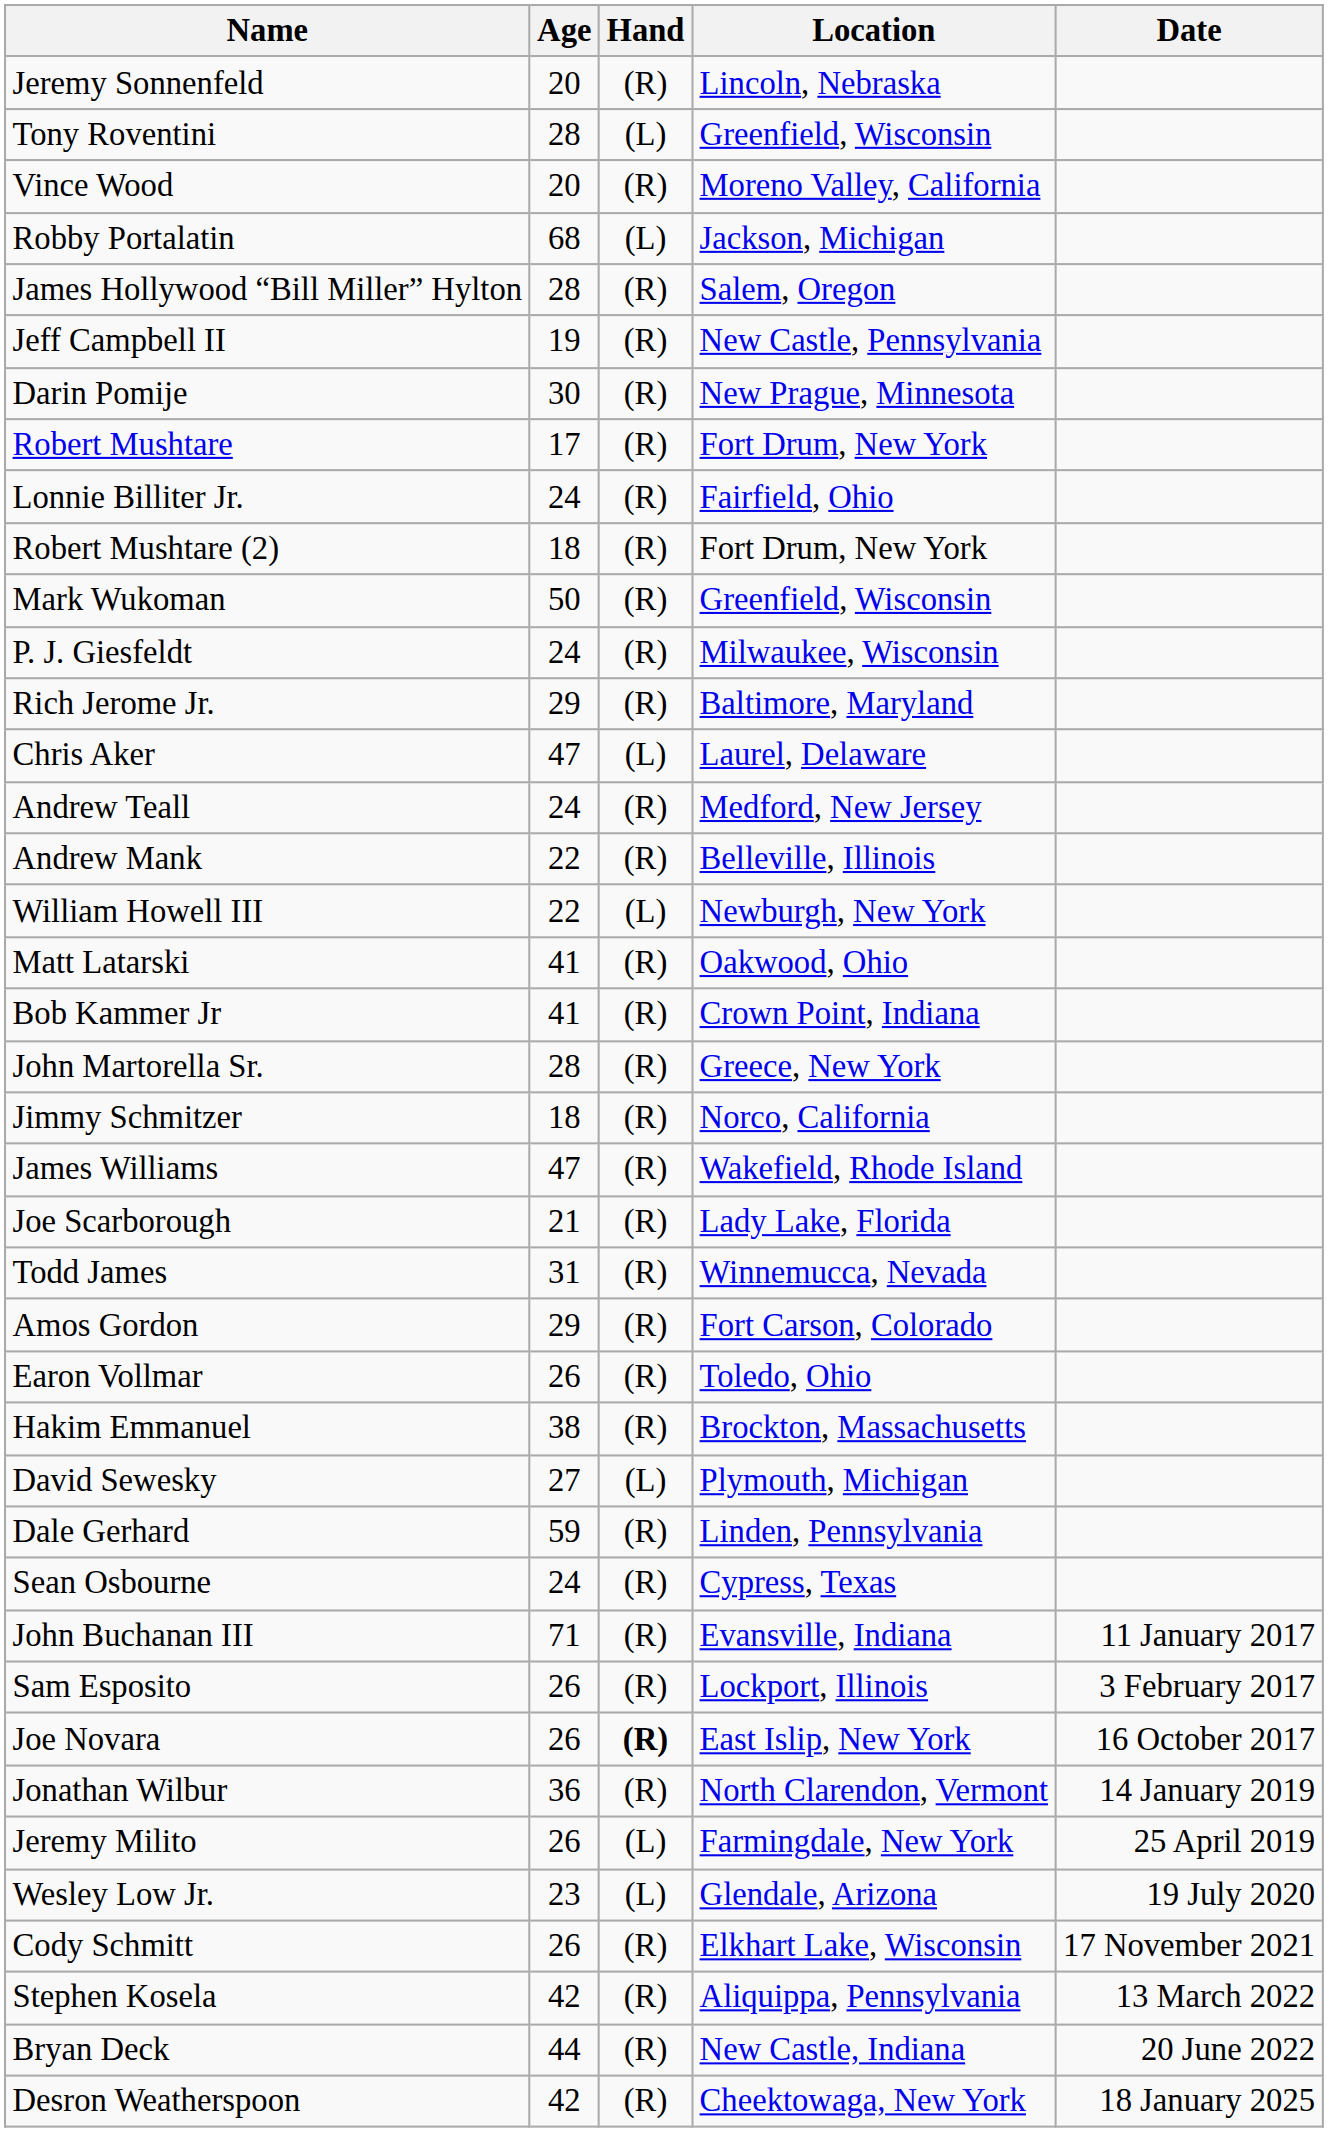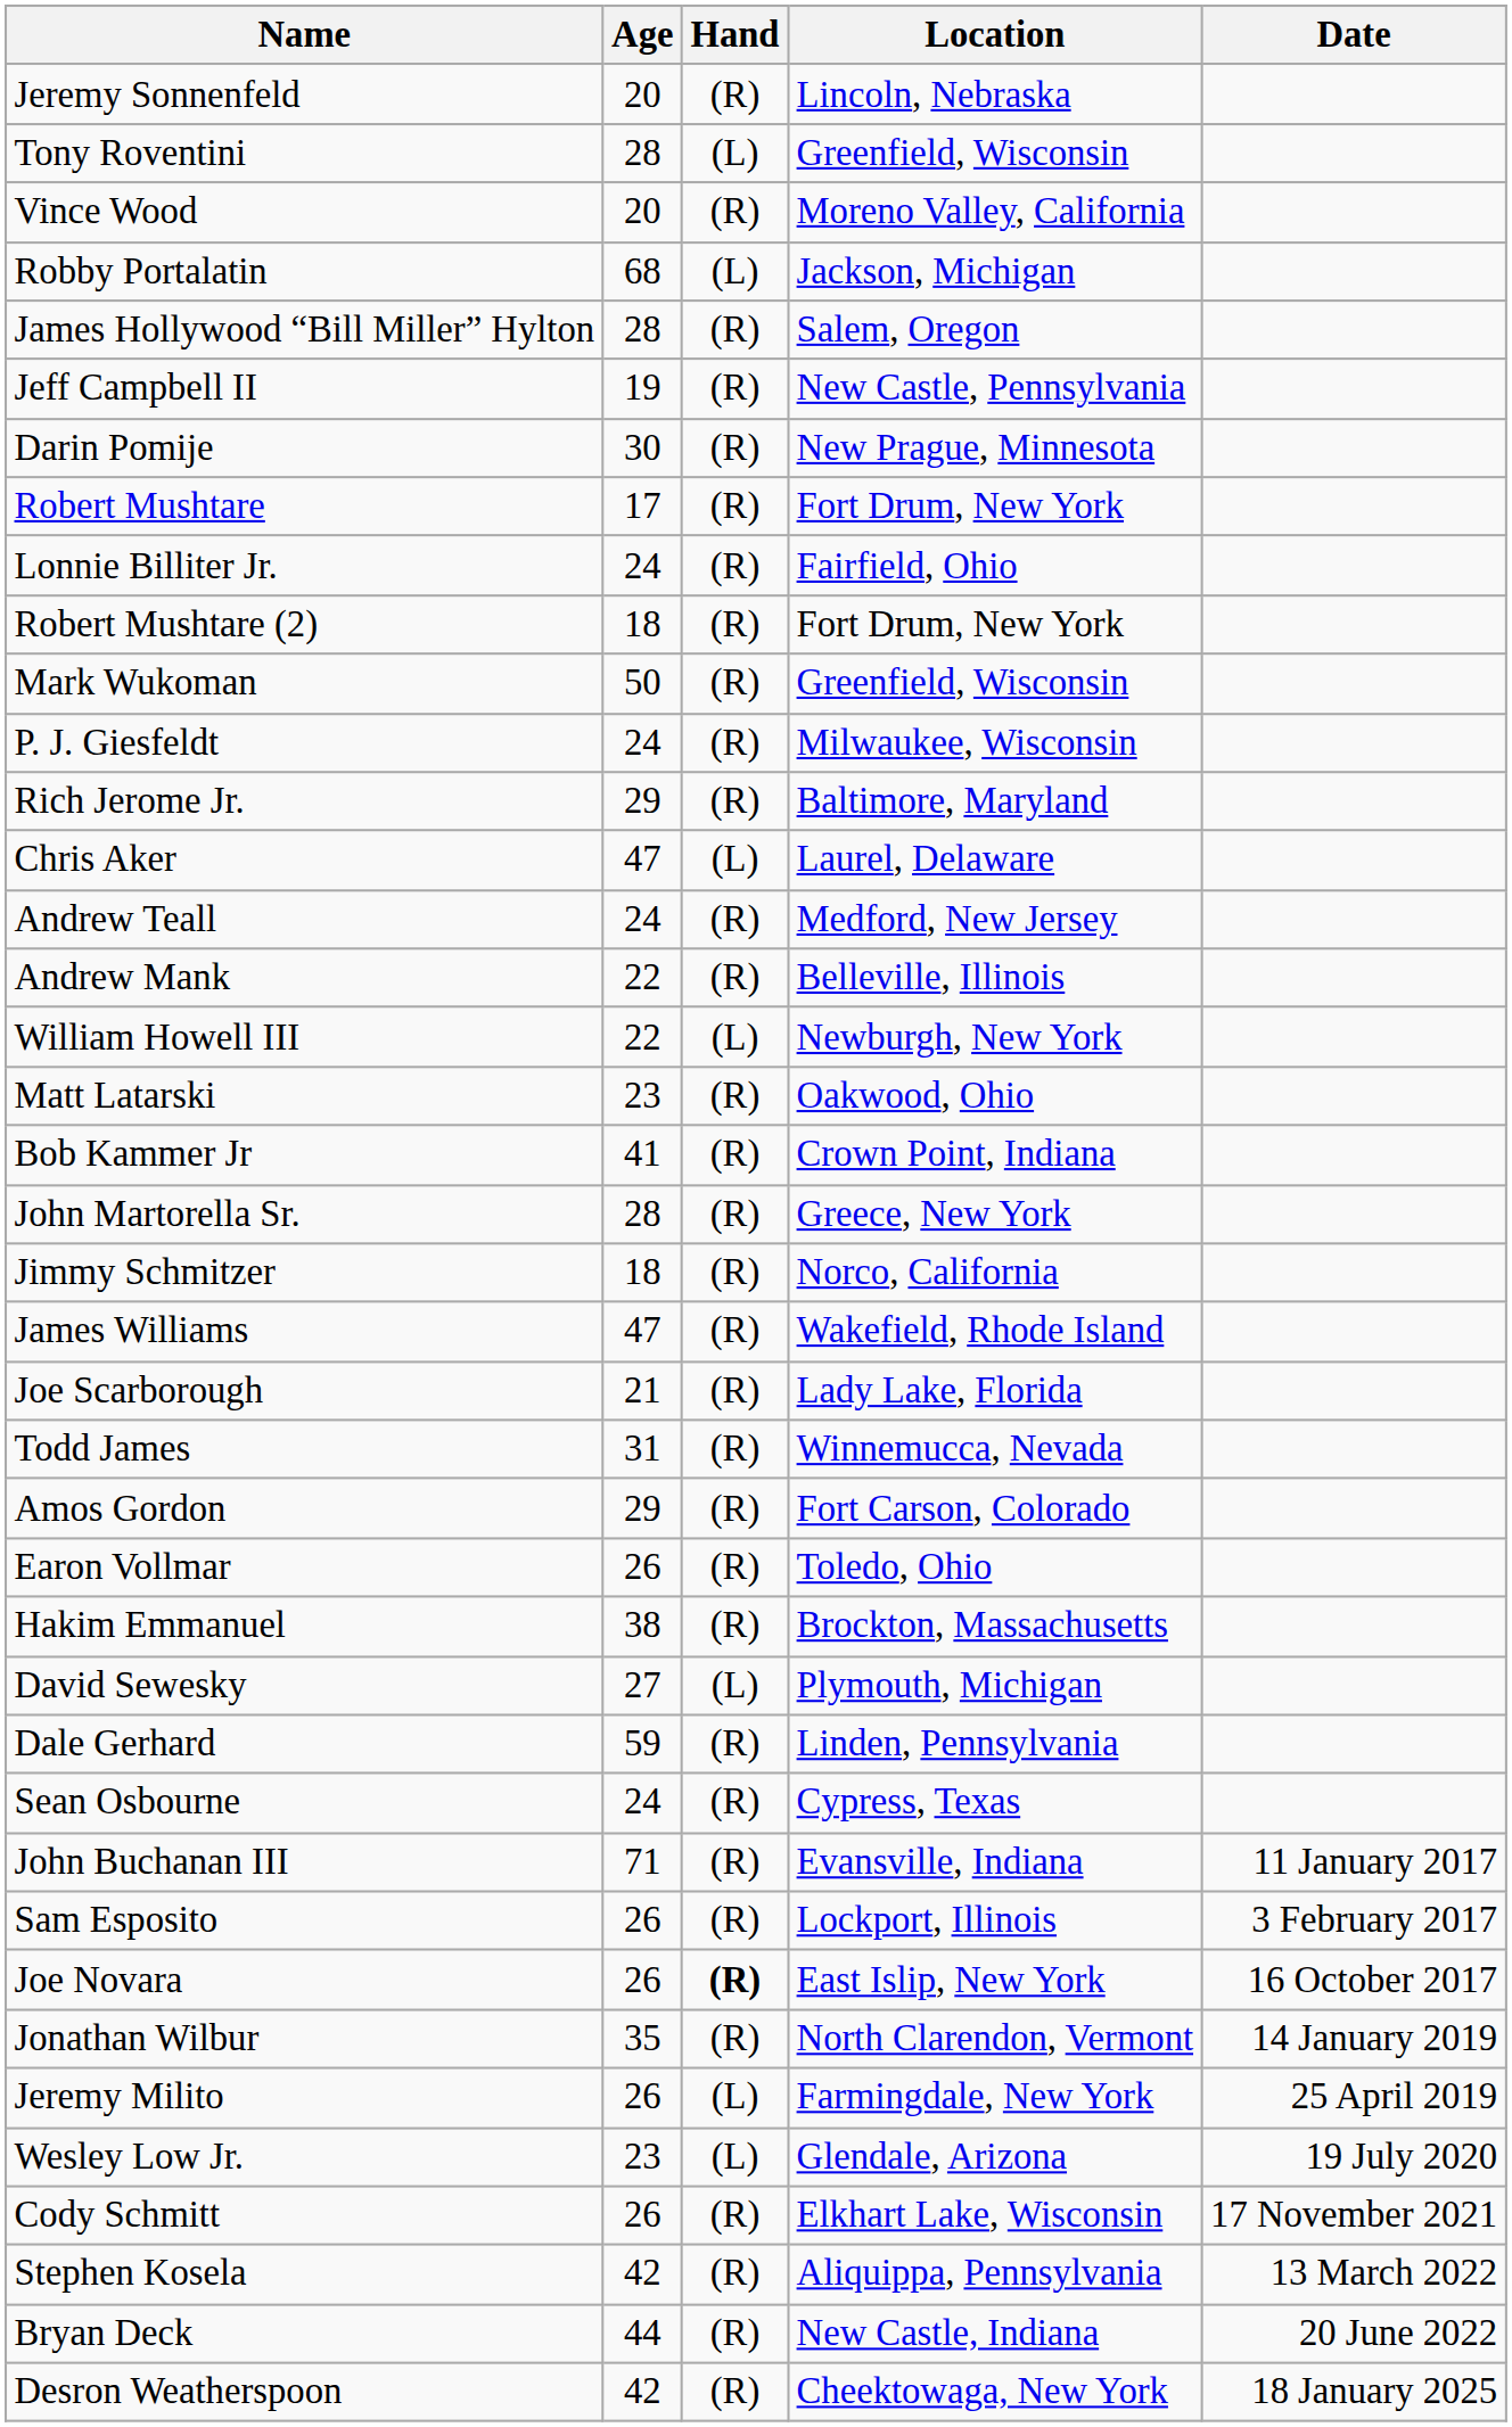 <table class="wikitable sortable">
 <tr>
 <th>Name</th>
 <th>Age</th>
 <th>Hand</th>
 <th>Location</th>
 <th>Date</th>
 </tr>
 <tr>
 <td>Jeremy Sonnenfeld</td>
 <td align=center>20</td>
 <td align=center>(R)</td>
 <td><a href='#'>Lincoln</a>, <a href='#'>Nebraska</a></td>
 <td align=right></td>
 </tr>
 <tr>
 <td>Tony Roventini</td>
 <td align=center>28</td>
 <td align=center>(L)</td>
 <td><a href='#'>Greenfield</a>, <a href='#'>Wisconsin</a></td>
 <td align=right></td>
 </tr>
 <tr>
 <td>Vince Wood</td>
 <td align=center>20</td>
 <td align=center>(R)</td>
 <td><a href='#'>Moreno Valley</a>, <a href='#'>California</a></td>
 <td align=right></td>
 </tr>
 <tr>
 <td>Robby Portalatin</td>
 <td align=center>68</td>
 <td align=center>(L)</td>
 <td><a href='#'>Jackson</a>, <a href='#'>Michigan</a></td>
 <td align=right></td>
 </tr>
 <tr>
 <td>James Hollywood “Bill Miller” Hylton</td>
 <td align=center>28</td>
 <td align=center>(R)</td>
 <td><a href='#'>Salem</a>, <a href='#'>Oregon</a></td>
 <td align=right></td>
 </tr>
 <tr>
 <td>Jeff Campbell II</td>
 <td align=center>19</td>
 <td align=center>(R)</td>
 <td><a href='#'>New Castle</a>, <a href='#'>Pennsylvania</a></td>
 <td align=right></td>
 </tr>
 <tr>
 <td>Darin Pomije</td>
 <td align=center>30</td>
 <td align=center>(R)</td>
 <td><a href='#'>New Prague</a>, <a href='#'>Minnesota</a></td>
 <td align=right></td>
 </tr>
 <tr>
 <td><a href='#'>Robert Mushtare</a></td>
 <td align=center>17</td>
 <td align=center>(R)</td>
 <td><a href='#'>Fort Drum</a>, <a href='#'>New York</a></td>
 <td align=right></td>
 </tr>
 <tr>
 <td>Lonnie Billiter Jr.</td>
 <td align=center>24</td>
 <td align=center>(R)</td>
 <td><a href='#'>Fairfield</a>, <a href='#'>Ohio</a></td>
 <td align=right></td>
 </tr>
 <tr>
 <td>Robert Mushtare (2)</td>
 <td align=center>18</td>
 <td align=center>(R)</td>
 <td>Fort Drum, New York</td>
 <td align=right></td>
 </tr>
 <tr>
 <td>Mark Wukoman</td>
 <td align=center>50</td>
 <td align=center>(R)</td>
 <td><a href='#'>Greenfield</a>, <a href='#'>Wisconsin</a></td>
 <td align=right></td>
 </tr>
 <tr>
 <td>P. J. Giesfeldt</td>
 <td align=center>24</td>
 <td align=center>(R)</td>
 <td><a href='#'>Milwaukee</a>, <a href='#'>Wisconsin</a></td>
 <td align=right></td>
 </tr>
 <tr>
 <td>Rich Jerome Jr.</td>
 <td align=center>29</td>
 <td align=center>(R)</td>
 <td><a href='#'>Baltimore</a>, <a href='#'>Maryland</a></td>
 <td align=right></td>
 </tr>
 <tr>
 <td>Chris Aker</td>
 <td align=center>47</td>
 <td align=center>(L)</td>
 <td><a href='#'>Laurel</a>, <a href='#'>Delaware</a></td>
 <td align=right></td>
 </tr>
 <tr>
 <td>Andrew Teall</td>
 <td align=center>24</td>
 <td align=center>(R)</td>
 <td><a href='#'>Medford</a>, <a href='#'>New Jersey</a></td>
 <td align=right></td>
 </tr>
 <tr>
 <td>Andrew Mank</td>
 <td align=center>22</td>
 <td align=center>(R)</td>
 <td><a href='#'>Belleville</a>, <a href='#'>Illinois</a></td>
 <td align=right></td>
 </tr>
 <tr>
 <td>William Howell III</td>
 <td align=center>22</td>
 <td align=center>(L)</td>
 <td><a href='#'>Newburgh</a>, <a href='#'>New York</a></td>
 <td align=right></td>
 </tr>
 <tr>
 <td>Matt Latarski</td>
-<td align=center>41</td>
+<td align=center>23</td>
 <td align=center>(R)</td>
 <td><a href='#'>Oakwood</a>, <a href='#'>Ohio</a></td>
 <td align=right></td>
 </tr>
 <tr>
 <td>Bob Kammer Jr</td>
 <td align=center>41</td>
 <td align=center>(R)</td>
 <td><a href='#'>Crown Point</a>, <a href='#'>Indiana</a></td>
 <td align=right></td>
 </tr>
 <tr>
 <td>John Martorella Sr.</td>
 <td align=center>28</td>
 <td align=center>(R)</td>
 <td><a href='#'>Greece</a>, <a href='#'>New York</a></td>
 <td align=right></td>
 </tr>
 <tr>
 <td>Jimmy Schmitzer</td>
 <td align=center>18</td>
 <td align=center>(R)</td>
 <td><a href='#'>Norco</a>, <a href='#'>California</a></td>
 <td align=right></td>
 </tr>
 <tr>
 <td>James Williams</td>
 <td align=center>47</td>
 <td align=center>(R)</td>
 <td><a href='#'>Wakefield</a>, <a href='#'>Rhode Island</a></td>
 <td align=right></td>
 </tr>
 <tr>
 <td>Joe Scarborough</td>
 <td align=center>21</td>
 <td align=center>(R)</td>
 <td><a href='#'>Lady Lake</a>, <a href='#'>Florida</a></td>
 <td align=right></td>
 </tr>
 <tr>
 <td>Todd James</td>
 <td align=center>31</td>
 <td align=center>(R)</td>
 <td><a href='#'>Winnemucca</a>, <a href='#'>Nevada</a></td>
 <td align=right></td>
 </tr>
 <tr>
 <td>Amos Gordon</td>
 <td align=center>29</td>
 <td align=center>(R)</td>
 <td><a href='#'>Fort Carson</a>, <a href='#'>Colorado</a></td>
 <td align=right></td>
 </tr>
 <tr>
 <td>Earon Vollmar</td>
 <td align=center>26</td>
 <td align=center>(R)</td>
 <td><a href='#'>Toledo</a>, <a href='#'>Ohio</a></td>
 <td align=right></td>
 </tr>
 <tr>
 <td>Hakim Emmanuel</td>
 <td align=center>38</td>
 <td align=center>(R)</td>
 <td><a href='#'>Brockton</a>, <a href='#'>Massachusetts</a></td>
 <td align=right></td>
 </tr>
 <tr>
 <td>David Sewesky</td>
 <td align=center>27</td>
 <td align=center>(L)</td>
 <td><a href='#'>Plymouth</a>, <a href='#'>Michigan</a></td>
 <td align=right></td>
 </tr>
 <tr>
 <td>Dale Gerhard</td>
 <td align=center>59</td>
 <td align=center>(R)</td>
 <td><a href='#'>Linden</a>, <a href='#'>Pennsylvania</a></td>
 <td align=right></td>
 </tr>
 <tr>
 <td>Sean Osbourne</td>
 <td align=center>24</td>
 <td align=center>(R)</td>
 <td><a href='#'>Cypress</a>, <a href='#'>Texas</a></td>
 <td align=right></td>
 </tr>
 <tr>
 <td>John Buchanan III</td>
 <td align=center>71</td>
 <td align=center>(R)</td>
 <td><a href='#'>Evansville</a>, <a href='#'>Indiana</a></td>
 <td align=right>11 January 2017</td>
 </tr>
 <tr>
 <td>Sam Esposito</td>
 <td align=center>26</td>
 <td align=center>(R)</td>
 <td><a href='#'>Lockport</a>, <a href='#'>Illinois</a></td>
 <td align=right>3 February 2017</td>
 </tr>
 <tr>
 <td>Joe Novara</td>
 <td align=center>26</td>
 <td align=center><strong>(R)</strong></td>
 <td><a href='#'>East Islip</a>, <a href='#'>New York</a></td>
 <td align=right>16 October 2017</td>
 </tr>
 <tr>
 <td>Jonathan Wilbur</td>
-<td align=center>36</td>
+<td align=center>35</td>
 <td align=center>(R)</td>
 <td><a href='#'>North Clarendon</a>, <a href='#'>Vermont</a></td>
 <td align=right>14 January 2019</td>
 </tr>
 <tr>
 <td>Jeremy Milito</td>
 <td align=center>26</td>
 <td align=center>(L)</td>
 <td><a href='#'>Farmingdale</a>, <a href='#'>New York</a></td>
 <td align=right>25 April 2019</td>
 </tr>
 <tr>
 <td>Wesley Low Jr.</td>
 <td align=center>23</td>
 <td align=center>(L)</td>
 <td><a href='#'>Glendale</a>, <a href='#'>Arizona</a></td>
 <td align=right>19 July 2020</td>
 </tr>
 <tr>
 <td>Cody Schmitt</td>
 <td align=center>26</td>
 <td align=center>(R)</td>
 <td><a href='#'>Elkhart Lake</a>, <a href='#'>Wisconsin</a></td>
 <td align=right>17 November 2021</td>
 </tr>
 <tr>
 <td>Stephen Kosela</td>
 <td align=center>42</td>
 <td align=center>(R)</td>
 <td><a href='#'>Aliquippa</a>, <a href='#'>Pennsylvania</a></td>
 <td align=right>13 March 2022</td>
 </tr>
 <tr>
 <td>Bryan Deck</td>
 <td align=center>44</td>
 <td align=center>(R)</td>
 <td><a href='#'>New Castle, Indiana</a></td>
 <td align=right>20 June 2022</td>
 </tr>
 <tr>
 <td>Desron Weatherspoon</td>
 <td align=center>42</td>
 <td align=center>(R)</td>
 <td><a href='#'>Cheektowaga, New York</a></td>
 <td align=right>18 January 2025</td>
 </tr>
 </table>
